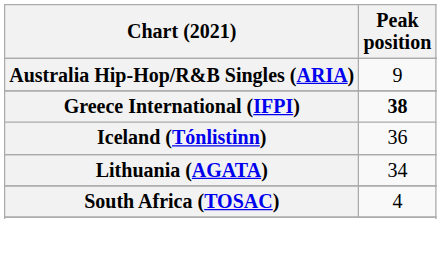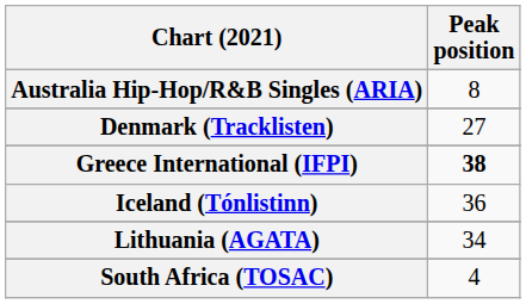 <table class="wikitable sortable plainrowheaders" style="text-align:center">
 <tr>
 <th scope="col">Chart (2021)</th>
 <th scope="col">Peak<br>position</th>
 </tr>
 <tr>
 </tr>
 <tr>
 <th scope="row">Australia Hip-Hop/R&B Singles (<a href='#'>ARIA</a>)</th>
-<td>9</td>
+<td>8</td>
 </tr>
 <tr>
+</tr>
+<tr>
+<th scope="row">Denmark (<a href='#'>Tracklisten</a>)</th>
+<td>27</td>
 </tr>
 <tr>
 </tr>
 <tr>
 </tr>
 <tr>
 <th scope="row">Greece International (<a href='#'>IFPI</a>)</th>
 <td><strong>38</strong></td>
 </tr>
 <tr>
 <th scope="row">Iceland (<a href='#'>Tónlistinn</a>)</th>
 <td>36</td>
 </tr>
 <tr>
 </tr>
 <tr>
 <th scope="row">Lithuania (<a href='#'>AGATA</a>)</th>
 <td>34</td>
 </tr>
 <tr>
 </tr>
 <tr>
 <th scope="row">South Africa (<a href='#'>TOSAC</a>)</th>
 <td>4</td>
 </tr>
 <tr>
 </tr>
 <tr>
 </tr>
 <tr>
 </tr>
 <tr>
 </tr>
 </table>
